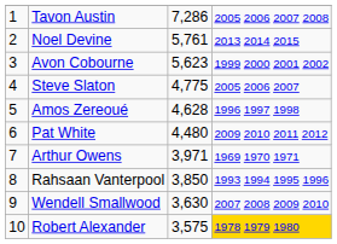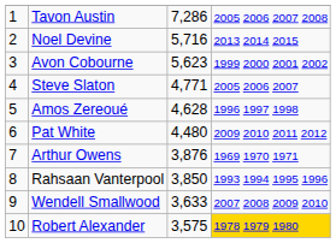 <table class="wikitable">
 <tr>
 </tr>
 <tr>
 <td>1</td>
 <td><a href='#'>Tavon Austin</a></td>
 <td><abbr>7,286</abbr></td>
 <td style="font-size:80%;"><a href='#'>2005</a> <a href='#'>2006</a> <a href='#'>2007</a> <a href='#'>2008</a></td>
 </tr>
 <tr>
 <td>2</td>
 <td><a href='#'>Noel Devine</a></td>
-<td><abbr>5,761</abbr></td>
+<td><abbr>5,716</abbr></td>
 <td style="font-size:80%;"><a href='#'>2013</a> <a href='#'>2014</a> <a href='#'>2015</a></td>
 </tr>
 <tr>
 <td>3</td>
 <td><a href='#'>Avon Cobourne</a></td>
 <td><abbr>5,623</abbr></td>
 <td style="font-size:80%;"><a href='#'>1999</a> <a href='#'>2000</a> <a href='#'>2001</a> <a href='#'>2002</a></td>
 </tr>
 <tr>
 <td>4</td>
 <td><a href='#'>Steve Slaton</a></td>
-<td><abbr>4,775</abbr></td>
+<td><abbr>4,771</abbr></td>
 <td style="font-size:80%;"><a href='#'>2005</a> <a href='#'>2006</a> <a href='#'>2007</a></td>
 </tr>
 <tr>
 <td>5</td>
 <td><a href='#'>Amos Zereoué</a></td>
 <td><abbr>4,628</abbr></td>
 <td style="font-size:80%;"><a href='#'>1996</a> <a href='#'>1997</a> <a href='#'>1998</a></td>
 </tr>
 <tr>
 <td>6</td>
 <td><a href='#'>Pat White</a></td>
 <td><abbr>4,480</abbr></td>
 <td style="font-size:80%;"><a href='#'>2009</a> <a href='#'>2010</a> <a href='#'>2011</a> <a href='#'>2012</a></td>
 </tr>
 <tr>
 <td>7</td>
 <td><a href='#'>Arthur Owens</a></td>
-<td><abbr>3,971</abbr></td>
+<td><abbr>3,876</abbr></td>
 <td style="font-size:80%;"><a href='#'>1969</a> <a href='#'>1970</a> <a href='#'>1971</a></td>
 </tr>
 <tr>
 <td>8</td>
 <td>Rahsaan Vanterpool</td>
 <td><abbr>3,850</abbr></td>
 <td style="font-size:80%;"><a href='#'>1993</a> <a href='#'>1994</a> <a href='#'>1995</a> <a href='#'>1996</a></td>
 </tr>
 <tr>
 <td>9</td>
 <td><a href='#'>Wendell Smallwood</a></td>
-<td><abbr>3,630</abbr></td>
+<td><abbr>3,633</abbr></td>
 <td style="font-size:80%;"><a href='#'>2007</a> <a href='#'>2008</a> <a href='#'>2009</a> <a href='#'>2010</a></td>
 </tr>
 <tr>
 <td>10</td>
 <td><a href='#'>Robert Alexander</a></td>
 <td><abbr>3,575</abbr></td>
 <td style="background: gold; font-size:80%;"><a href='#'>1978</a> <a href='#'>1979</a> <a href='#'>1980</a></td>
 </tr>
 </table>
